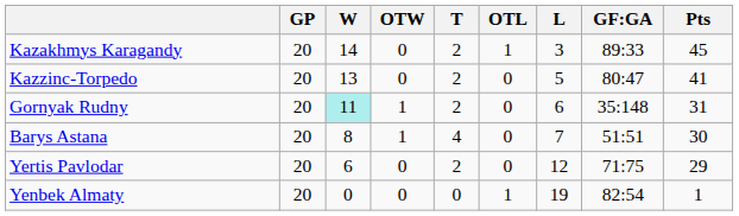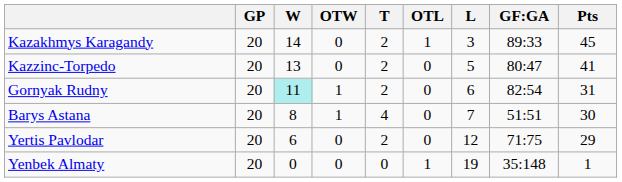 <table class="wikitable" width="50%">
 <tr>
 <th width="30%" bgcolor="#e0e0e0"></th>
 <th width="5%" bgcolor="#e0e0e0">GP</th>
 <th width="5%" bgcolor="#e0e0e0">W</th>
 <th width="5%" bgcolor="#e0e0e0">OTW</th>
 <th width="5%" bgcolor="#e0e0e0">T</th>
 <th width="5%" bgcolor="#e0e0e0">OTL</th>
 <th width="5%" bgcolor="#e0e0e0">L</th>
 <th width="7.5%" bgcolor="#e0e0e0">GF:GA</th>
 <th width="7.5%" bgcolor="#e0e0e0">Pts</th>
 </tr>
 <tr align="center">
 <td align="left"><a href='#'>Kazakhmys Karagandy</a></td>
 <td>20</td>
 <td>14</td>
 <td>0</td>
 <td>2</td>
 <td>1</td>
 <td>3</td>
 <td>89:33</td>
 <td>45</td>
 </tr>
 <tr align="center">
 <td align="left"><a href='#'>Kazzinc-Torpedo</a></td>
 <td>20</td>
 <td>13</td>
 <td>0</td>
 <td>2</td>
 <td>0</td>
 <td>5</td>
 <td>80:47</td>
 <td>41</td>
 </tr>
 <tr align="center">
 <td align="left"><a href='#'>Gornyak Rudny</a></td>
 <td>20</td>
 <td style="background: paleturquoise;">11</td>
 <td>1</td>
 <td>2</td>
 <td>0</td>
 <td>6</td>
-<td>35:148</td>
+<td>82:54</td>
 <td>31</td>
 </tr>
 <tr align="center">
 <td align="left"><a href='#'>Barys Astana</a></td>
 <td>20</td>
 <td>8</td>
 <td>1</td>
 <td>4</td>
 <td>0</td>
 <td>7</td>
 <td>51:51</td>
 <td>30</td>
 </tr>
 <tr align="center">
 <td align="left"><a href='#'>Yertis Pavlodar</a></td>
 <td>20</td>
 <td>6</td>
 <td>0</td>
 <td>2</td>
 <td>0</td>
 <td>12</td>
 <td>71:75</td>
 <td>29</td>
 </tr>
 <tr align="center">
 <td align="left"><a href='#'>Yenbek Almaty</a></td>
 <td>20</td>
 <td>0</td>
 <td>0</td>
 <td>0</td>
 <td>1</td>
 <td>19</td>
-<td>82:54</td>
+<td>35:148</td>
 <td>1</td>
 </tr>
 </table>
